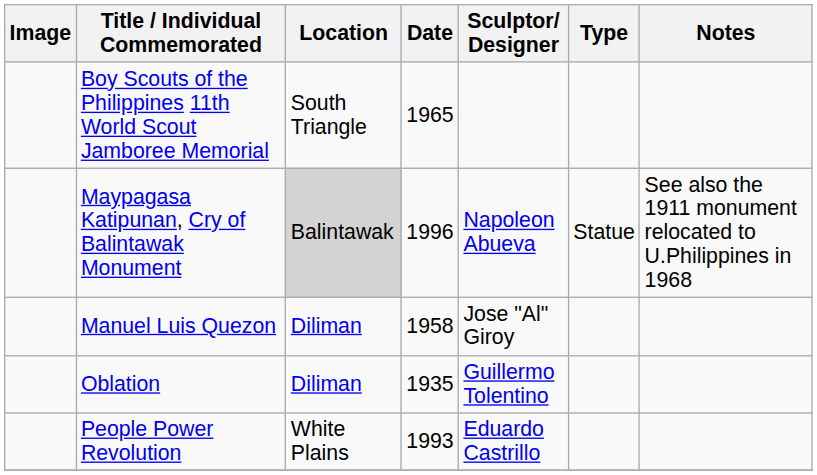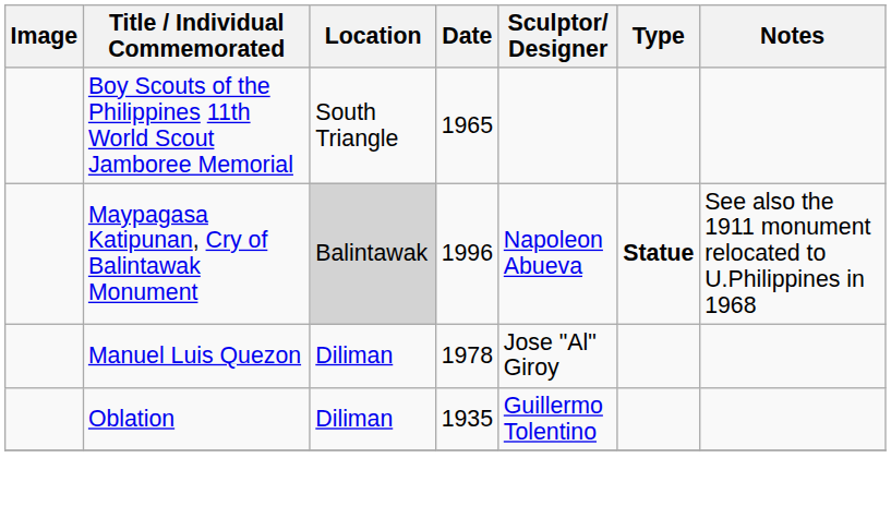 <table class="wikitable sortable">
 <tr>
 <th>Image</th>
 <th>Title / Individual Commemorated</th>
 <th>Location</th>
 <th>Date</th>
 <th>Sculptor/ Designer</th>
 <th>Type</th>
 <th>Notes</th>
 </tr>
 <tr>
 <td></td>
 <td><a href='#'>Boy Scouts of the Philippines</a> <a href='#'>11th World Scout Jamboree Memorial</a></td>
 <td>South Triangle<br></td>
 <td>1965</td>
 <td></td>
 <td></td>
 <td></td>
 </tr>
 <tr>
 <td></td>
 <td><a href='#'>Maypagasa</a><br><a href='#'>Katipunan</a>, <a href='#'>Cry of Balintawak Monument</a></td>
 <td style="background: lightgrey;">Balintawak<br></td>
 <td>1996</td>
 <td><a href='#'>Napoleon Abueva</a></td>
-<td>Statue</td>
+<td><strong>Statue</strong></td>
 <td> See also the 1911 monument relocated to U.Philippines in 1968</td>
 </tr>
 <tr>
 <td></td>
 <td><a href='#'>Manuel Luis Quezon</a></td>
 <td><a href='#'>Diliman</a><br></td>
-<td>1958</td>
+<td>1978</td>
 <td>Jose "Al" Giroy</td>
 <td></td>
 <td></td>
 </tr>
 <tr>
 <td></td>
 <td><a href='#'>Oblation</a></td>
 <td><a href='#'>Diliman</a><br></td>
 <td>1935</td>
 <td><a href='#'>Guillermo Tolentino</a></td>
 <td></td>
 <td></td>
 </tr>
 <tr>
-<td></td>
-<td><a href='#'>People Power Revolution</a></td>
-<td>White Plains<br></td>
-<td>1993</td>
-<td><a href='#'>Eduardo Castrillo</a></td>
-<td></td>
-<td></td>
-</tr>
-<tr>
 </tr>
 </table>
